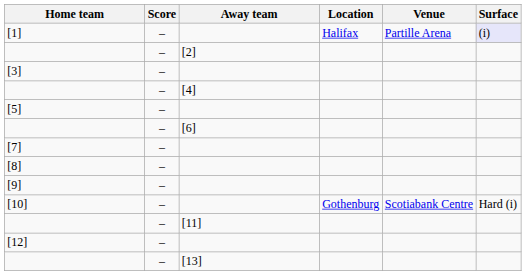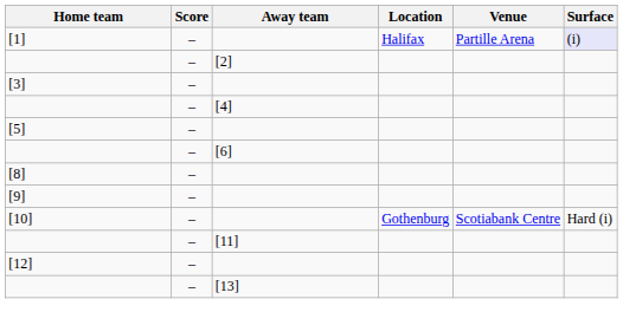 <table class="wikitable nowrap">
 <tr>
 <th width=180>Home team</th>
 <th>Score</th>
 <th width=180>Away team</th>
 <th>Location</th>
 <th>Venue</th>
 <th>Surface</th>
 </tr>
 <tr>
 <td> [1]</td>
 <td align=center>–</td>
 <td></td>
 <td><a href='#'>Halifax</a></td>
 <td><a href='#'>Partille Arena</a></td>
 <td style="background: lavender;">(i)</td>
 </tr>
 <tr>
 <td></td>
 <td align=center>–</td>
 <td> [2]</td>
 <td></td>
 <td></td>
 <td></td>
 </tr>
 <tr>
 <td> [3]</td>
 <td align=center>–</td>
 <td></td>
 <td></td>
 <td></td>
 <td></td>
 </tr>
 <tr>
 <td></td>
 <td align=center>–</td>
 <td> [4]</td>
 <td></td>
 <td></td>
 <td></td>
 </tr>
 <tr>
 <td> [5]</td>
 <td align=center>–</td>
 <td></td>
 <td></td>
 <td></td>
 <td></td>
 </tr>
 <tr>
 <td></td>
 <td align=center>–</td>
 <td> [6]</td>
 <td></td>
 <td></td>
 <td></td>
 </tr>
 <tr>
-<td> [7]</td>
-<td align=center>–</td>
-<td></td>
-<td></td>
-<td></td>
-<td></td>
-</tr>
-<tr>
 <td> [8]</td>
 <td align=center>–</td>
 <td></td>
 <td></td>
 <td></td>
 <td></td>
 </tr>
 <tr>
 <td> [9]</td>
 <td align=center>–</td>
 <td></td>
 <td></td>
 <td></td>
 <td></td>
 </tr>
 <tr>
 <td> [10]</td>
 <td align=center>–</td>
 <td></td>
 <td><a href='#'>Gothenburg</a></td>
 <td><a href='#'>Scotiabank Centre</a></td>
 <td>Hard (i)</td>
 </tr>
 <tr>
 <td></td>
 <td align=center>–</td>
 <td> [11]</td>
 <td></td>
 <td></td>
 <td></td>
 </tr>
 <tr>
 <td> [12]</td>
 <td align=center>–</td>
 <td></td>
 <td></td>
 <td></td>
 <td></td>
 </tr>
 <tr>
 <td></td>
 <td align=center>–</td>
 <td> [13]</td>
 <td></td>
 <td></td>
 <td></td>
 </tr>
 </table>
